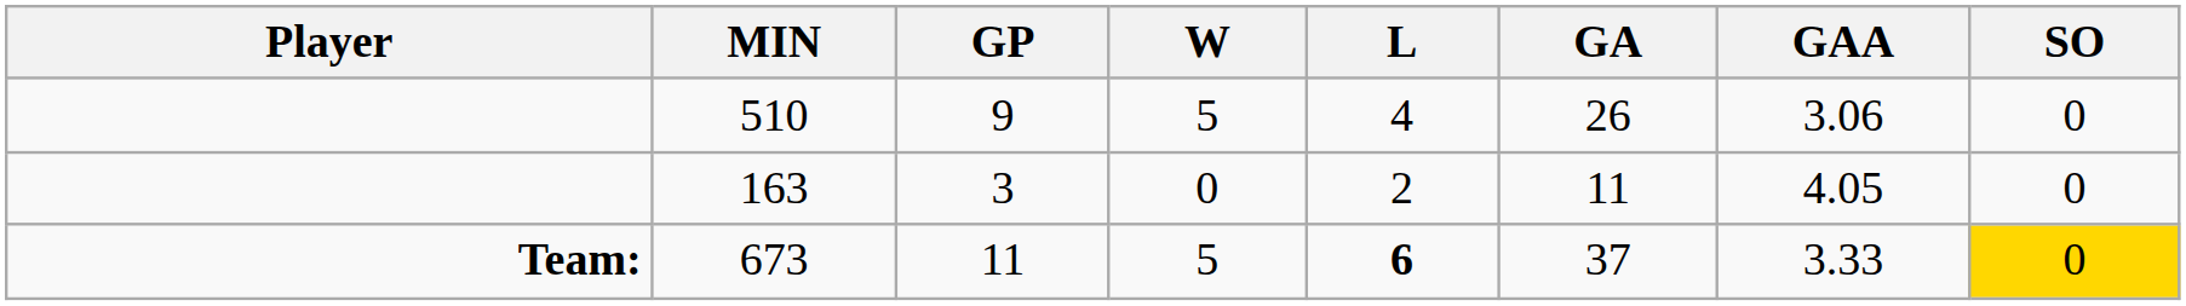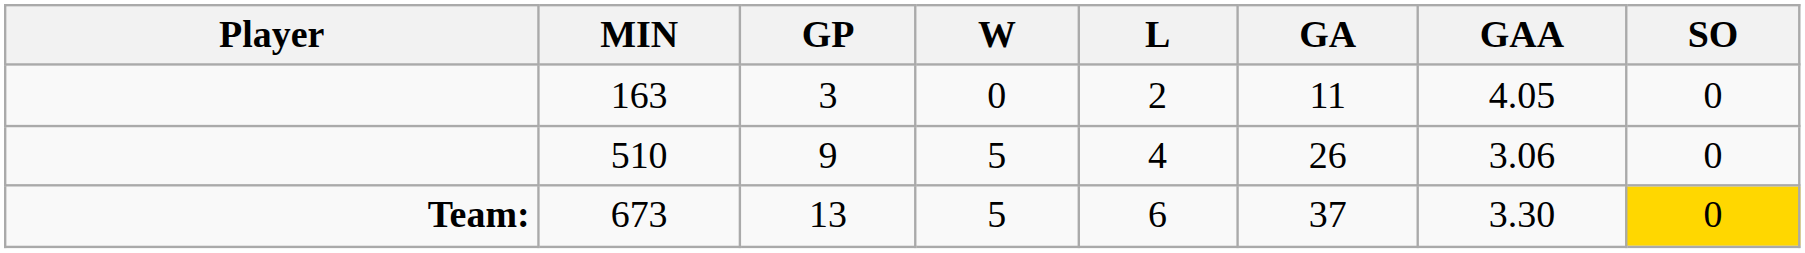 <table class="wikitable sortable" width="60%">
 <tr>
 <th bgcolor="#DDDDFF" width="10%">Player</th>
 <th width="3%" bgcolor="#DDDDFF" title="Minutes played">MIN</th>
 <th width="3%" bgcolor="#DDDDFF" title="Games played in">GP</th>
 <th width="3%" bgcolor="#DDDDFF" title="Wins">W</th>
 <th width="3%" bgcolor="#DDDDFF"title="Losses">L</th>
 <th width="3%" bgcolor="#DDDDFF" title="Goals against">GA</th>
 <th width="3%" bgcolor="#DDDDFF" title="Goals against average">GAA</th>
 <th width="3%" bgcolor="#DDDDFF" title="Shut-outs">SO</th>
 </tr>
 <tr align="center">
 <td align="right"></td>
+<td>163</td>
+<td>3</td>
+<td>0</td>
+<td>2</td>
+<td>11</td>
+<td>4.05</td>
+<td>0</td>
+</tr>
+<tr align="center">
+<td align="right"></td>
 <td>510</td>
 <td>9</td>
 <td>5</td>
 <td>4</td>
 <td>26</td>
 <td>3.06</td>
 <td>0</td>
 </tr>
 <tr align="center">
-<td align="right"></td>
-<td>163</td>
-<td>3</td>
-<td>0</td>
-<td>2</td>
-<td>11</td>
-<td>4.05</td>
-<td>0</td>
-</tr>
-<tr align="center">
 <td align="right"><strong>Team:</strong></td>
 <td>673</td>
-<td>11</td>
+<td>13</td>
 <td>5</td>
-<td><strong>6</strong></td>
+<td>6</td>
 <td>37</td>
-<td>3.33</td>
+<td>3.30</td>
 <td style="background: gold;">0</td>
 </tr>
 </table>
